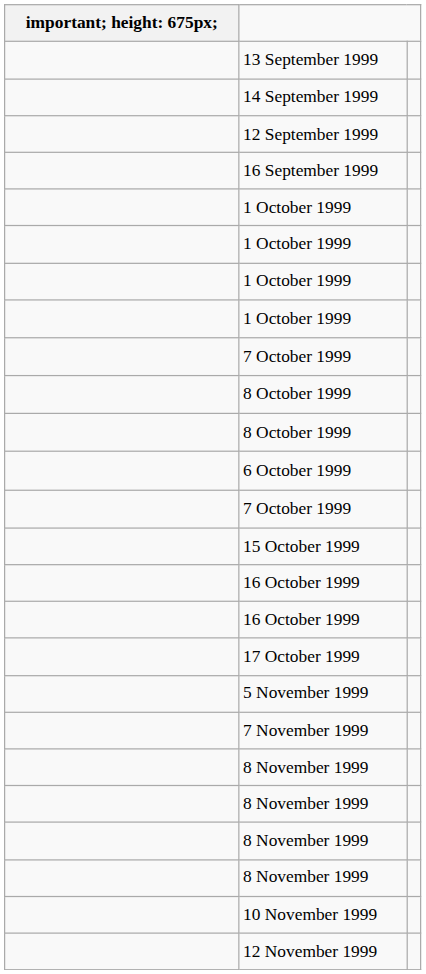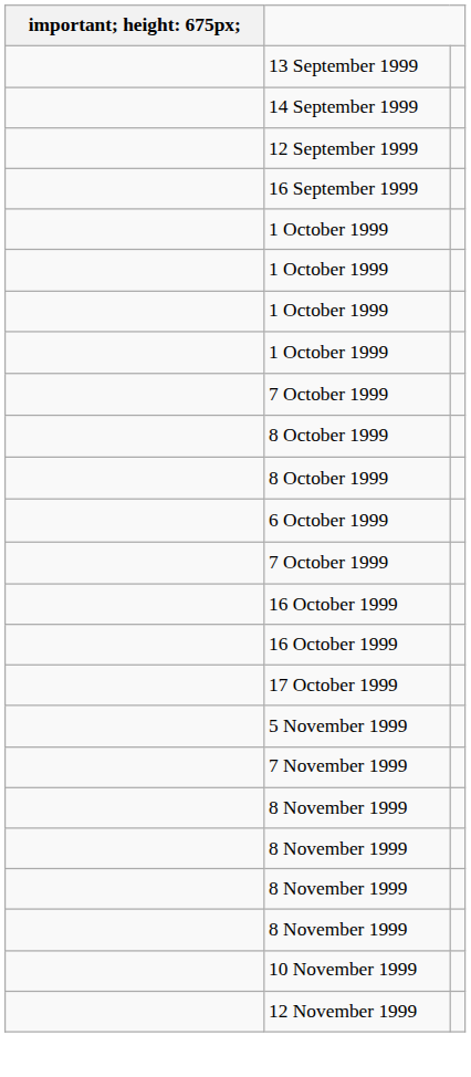 <table class="wikitable" style="font-size: 89%; float: left; width: 24em; margin-right: 1em; line-height: 1.65em">
 <tr>
 <th>important; height: 675px;</th>
 </tr>
 <tr>
 <td></td>
 <td>13 September 1999</td>
 <td><small></small></td>
 </tr>
 <tr>
 <td></td>
 <td>14 September 1999</td>
 <td><small></small></td>
 </tr>
 <tr>
 <td></td>
 <td>12 September 1999</td>
 <td><small></small></td>
 </tr>
 <tr>
 <td></td>
 <td>16 September 1999</td>
 <td><small></small></td>
 </tr>
 <tr>
 <td></td>
 <td>1 October 1999</td>
 <td><small></small></td>
 </tr>
 <tr>
 <td></td>
 <td>1 October 1999</td>
 <td><small></small></td>
 </tr>
 <tr>
 <td></td>
 <td>1 October 1999</td>
 <td><small></small></td>
 </tr>
 <tr>
 <td></td>
 <td>1 October 1999</td>
 <td><small></small> </td>
 </tr>
 <tr>
 <td></td>
 <td>7 October 1999</td>
 <td><small></small> </td>
 </tr>
 <tr>
 <td></td>
 <td>8 October 1999</td>
 <td><small></small> </td>
 </tr>
 <tr>
 <td></td>
 <td>8 October 1999</td>
 <td><small></small> </td>
 </tr>
 <tr>
 <td></td>
 <td>6 October 1999</td>
 <td><small></small> </td>
 </tr>
 <tr>
 <td></td>
 <td>7 October 1999</td>
 <td><small></small> </td>
 </tr>
 <tr>
 <td></td>
-<td>15 October 1999</td>
-<td><small></small></td>
-</tr>
-<tr>
-<td></td>
 <td>16 October 1999</td>
 <td><small></small></td>
 </tr>
 <tr>
 <td></td>
 <td>16 October 1999</td>
 <td><small></small></td>
 </tr>
 <tr>
 <td></td>
 <td>17 October 1999</td>
 <td><small></small></td>
 </tr>
 <tr>
 <td></td>
 <td>5 November 1999</td>
 <td><small></small></td>
 </tr>
 <tr>
 <td></td>
 <td>7 November 1999</td>
 <td><small></small></td>
 </tr>
 <tr>
 <td></td>
 <td>8 November 1999</td>
 <td><small></small></td>
 </tr>
 <tr>
 <td></td>
 <td>8 November 1999</td>
 <td><small></small></td>
 </tr>
 <tr>
 <td></td>
 <td>8 November 1999</td>
 <td><small></small></td>
 </tr>
 <tr>
 <td></td>
 <td>8 November 1999</td>
 <td><small></small></td>
 </tr>
 <tr>
 <td></td>
 <td>10 November 1999</td>
 <td><small></small></td>
 </tr>
 <tr>
 <td></td>
 <td>12 November 1999</td>
 <td><small></small></td>
 </tr>
 </table>
